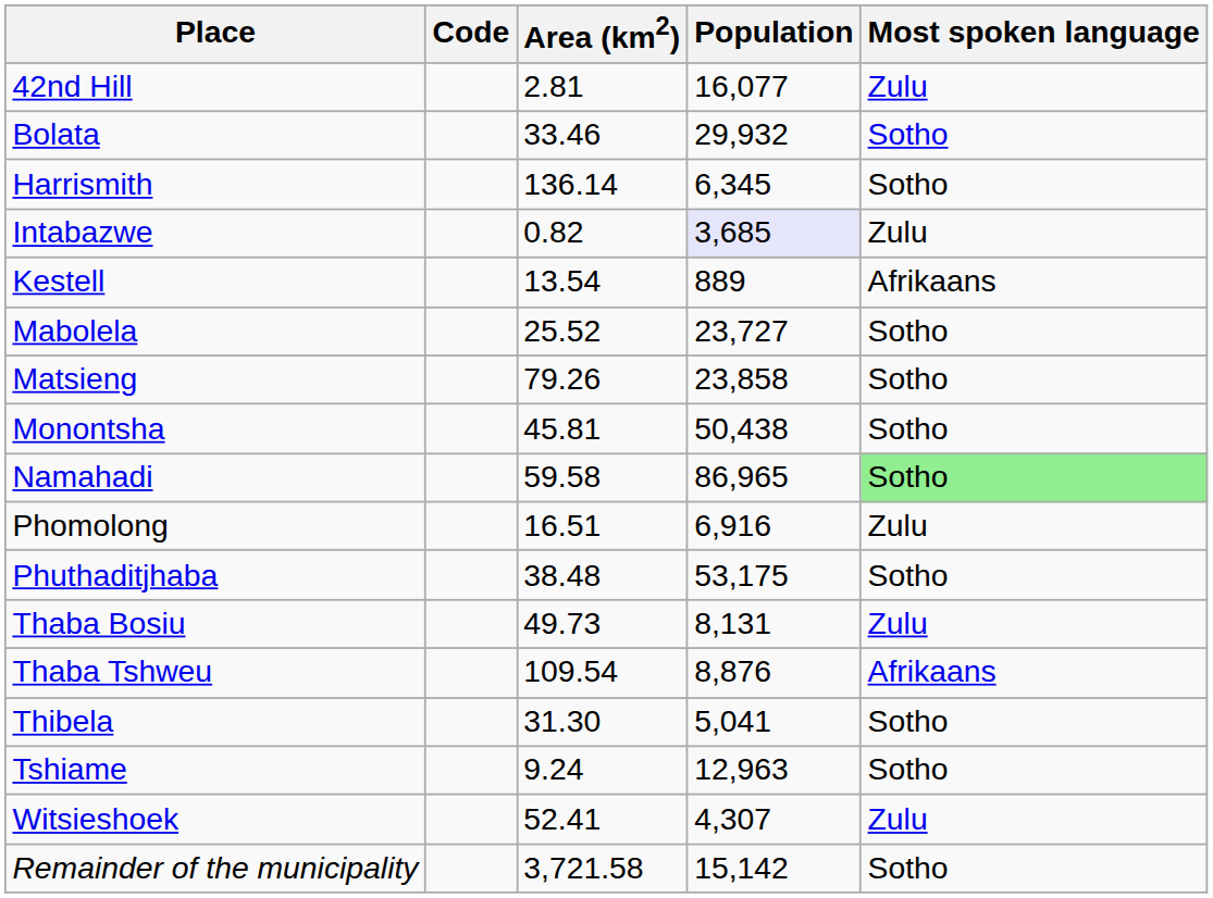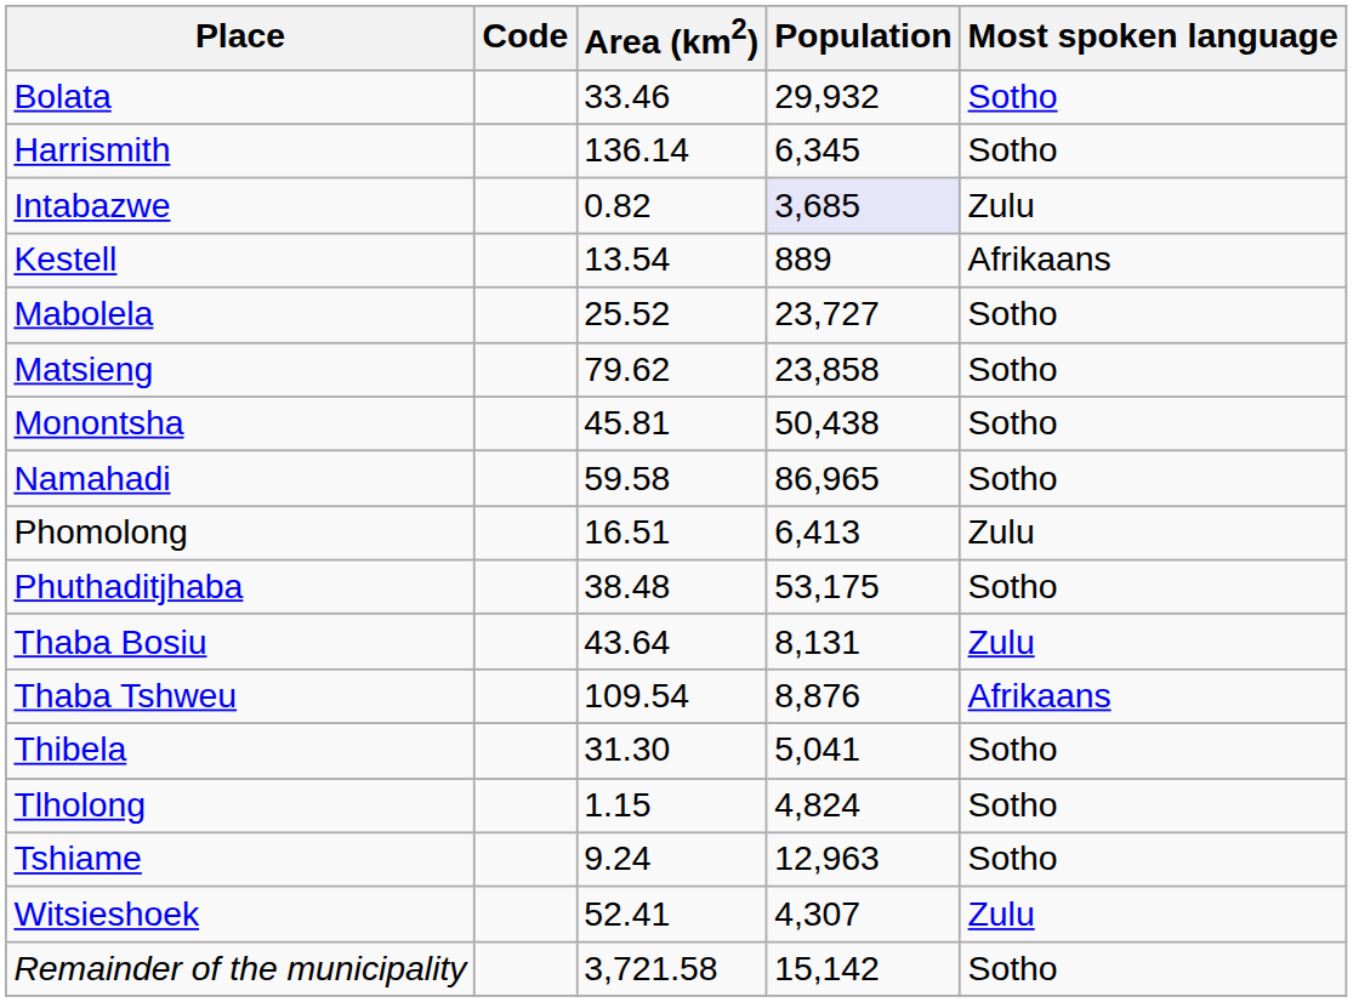 <table class="wikitable sortable">
 <tr>
 <th>Place</th>
 <th>Code</th>
 <th>Area (km<sup>2</sup>)</th>
 <th>Population</th>
 <th>Most spoken language</th>
-</tr>
-<tr>
-<td><a href='#'>42nd Hill</a></td>
-<td></td>
-<td>2.81</td>
-<td>16,077</td>
-<td><a href='#'>Zulu</a></td>
 </tr>
 <tr>
 <td><a href='#'>Bolata</a></td>
 <td></td>
 <td>33.46</td>
 <td>29,932</td>
 <td><a href='#'>Sotho</a></td>
 </tr>
 <tr>
 <td><a href='#'>Harrismith</a></td>
 <td></td>
 <td>136.14</td>
 <td>6,345</td>
 <td>Sotho</td>
 </tr>
 <tr>
 <td><a href='#'>Intabazwe</a></td>
 <td></td>
 <td>0.82</td>
 <td style="background: lavender;">3,685</td>
 <td>Zulu</td>
 </tr>
 <tr>
 <td><a href='#'>Kestell</a></td>
 <td></td>
 <td>13.54</td>
 <td>889</td>
 <td>Afrikaans</td>
 </tr>
 <tr>
 <td><a href='#'>Mabolela</a></td>
 <td></td>
 <td>25.52</td>
 <td>23,727</td>
 <td>Sotho</td>
 </tr>
 <tr>
 <td><a href='#'>Matsieng</a></td>
 <td></td>
-<td>79.26</td>
+<td>79.62</td>
 <td>23,858</td>
 <td>Sotho</td>
 </tr>
 <tr>
 <td><a href='#'>Monontsha</a></td>
 <td></td>
 <td>45.81</td>
 <td>50,438</td>
 <td>Sotho</td>
 </tr>
 <tr>
 <td><a href='#'>Namahadi</a></td>
 <td></td>
 <td>59.58</td>
 <td>86,965</td>
-<td style="background: lightgreen;">Sotho</td>
+<td>Sotho</td>
 </tr>
 <tr>
 <td>Phomolong</td>
 <td></td>
 <td>16.51</td>
-<td>6,916</td>
+<td>6,413</td>
 <td>Zulu</td>
 </tr>
 <tr>
 <td><a href='#'>Phuthaditjhaba</a></td>
 <td></td>
 <td>38.48</td>
 <td>53,175</td>
 <td>Sotho</td>
 </tr>
 <tr>
 <td><a href='#'>Thaba Bosiu</a></td>
 <td></td>
-<td>49.73</td>
+<td>43.64</td>
 <td>8,131</td>
 <td><a href='#'>Zulu</a></td>
 </tr>
 <tr>
 <td><a href='#'>Thaba Tshweu</a></td>
 <td></td>
 <td>109.54</td>
 <td>8,876</td>
 <td><a href='#'>Afrikaans</a></td>
 </tr>
 <tr>
 <td><a href='#'>Thibela</a></td>
 <td></td>
 <td>31.30</td>
 <td>5,041</td>
+<td>Sotho</td>
+</tr>
+<tr>
+<td><a href='#'>Tlholong</a></td>
+<td></td>
+<td>1.15</td>
+<td>4,824</td>
 <td>Sotho</td>
 </tr>
 <tr>
 <td><a href='#'>Tshiame</a></td>
 <td></td>
 <td>9.24</td>
 <td>12,963</td>
 <td>Sotho</td>
 </tr>
 <tr>
 <td><a href='#'>Witsieshoek</a></td>
 <td></td>
 <td>52.41</td>
 <td>4,307</td>
 <td><a href='#'>Zulu</a></td>
 </tr>
 <tr>
 <td><em>Remainder of the municipality</em></td>
 <td></td>
 <td>3,721.58</td>
 <td>15,142</td>
 <td>Sotho</td>
 </tr>
 </table>
